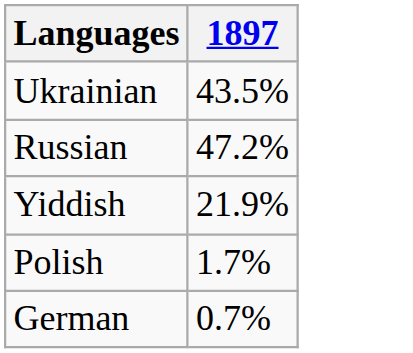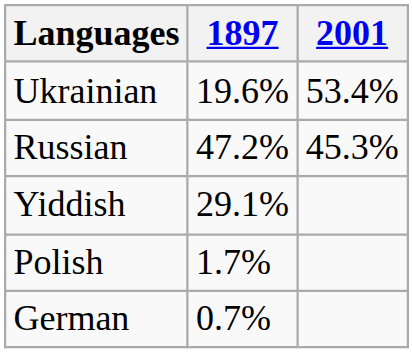 <table class="wikitable">
 <tr>
 <th>Languages</th>
 <th><a href='#'>1897</a></th>
+<th><a href='#'>2001</a></th>
 </tr>
 <tr>
 <td>Ukrainian</td>
-<td>43.5%</td>
+<td>19.6%</td>
+<td>53.4%</td>
 </tr>
 <tr>
 <td>Russian</td>
 <td>47.2%</td>
+<td>45.3%</td>
 </tr>
 <tr>
 <td>Yiddish</td>
-<td>21.9%</td>
+<td>29.1%</td>
+<td></td>
 </tr>
 <tr>
 <td>Polish</td>
 <td>1.7%</td>
+<td></td>
 </tr>
 <tr>
 <td>German</td>
 <td>0.7%</td>
+<td></td>
 </tr>
 </table>
